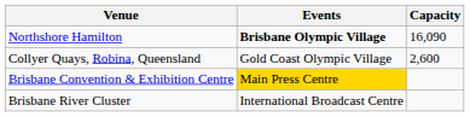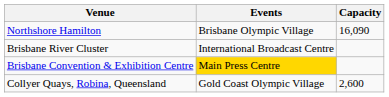 <table class="wikitable sortable">
 <tr>
 <th>Venue</th>
 <th>Events</th>
 <th>Capacity</th>
 </tr>
 <tr>
 <td><a href='#'>Northshore Hamilton</a></td>
-<td><strong>Brisbane Olympic Village</strong></td>
+<td>Brisbane Olympic Village</td>
 <td>16,090</td>
 </tr>
 <tr>
-<td>Collyer Quays, <a href='#'>Robina</a>, Queensland</td>
-<td>Gold Coast Olympic Village</td>
-<td>2,600</td>
+<td>Brisbane River Cluster</td>
+<td>International Broadcast Centre</td>
+<td></td>
 </tr>
 <tr>
 <td><a href='#'>Brisbane Convention & Exhibition Centre</a></td>
 <td style="background: gold;">Main Press Centre</td>
 <td style="text-align:center;"></td>
 </tr>
 <tr>
-<td>Brisbane River Cluster</td>
-<td>International Broadcast Centre</td>
-<td></td>
+<td>Collyer Quays, <a href='#'>Robina</a>, Queensland</td>
+<td>Gold Coast Olympic Village</td>
+<td>2,600</td>
 </tr>
 </table>
